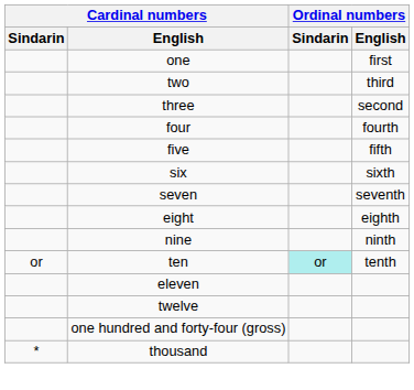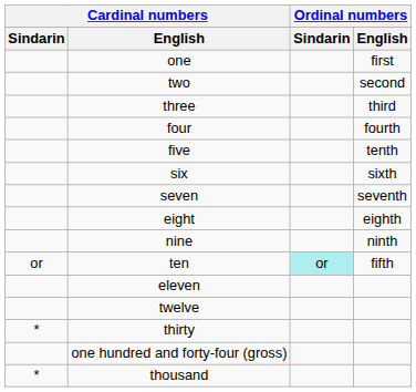 <table class="wikitable" style="text-align: center;">
 <tr>
 <th colspan=2><a href='#'>Cardinal numbers</a></th>
 <th colspan=2><a href='#'>Ordinal numbers</a></th>
 </tr>
 <tr>
 <th>Sindarin</th>
 <th>English</th>
 <th>Sindarin</th>
 <th>English</th>
 </tr>
 <tr>
 <td></td>
 <td>one</td>
 <td></td>
 <td>first</td>
 </tr>
 <tr>
 <td></td>
 <td>two</td>
 <td></td>
-<td>third</td>
+<td>second</td>
 </tr>
 <tr>
 <td></td>
 <td>three</td>
 <td></td>
-<td>second</td>
+<td>third</td>
 </tr>
 <tr>
 <td></td>
 <td>four</td>
 <td></td>
 <td>fourth</td>
 </tr>
 <tr>
 <td></td>
 <td>five</td>
 <td></td>
-<td>fifth</td>
+<td>tenth</td>
 </tr>
 <tr>
 <td></td>
 <td>six</td>
 <td></td>
 <td>sixth</td>
 </tr>
 <tr>
 <td></td>
 <td>seven</td>
 <td></td>
 <td>seventh</td>
 </tr>
 <tr>
 <td></td>
 <td>eight</td>
 <td></td>
 <td>eighth</td>
 </tr>
 <tr>
 <td></td>
 <td>nine</td>
 <td></td>
 <td>ninth</td>
 </tr>
 <tr>
 <td> or </td>
 <td>ten</td>
 <td style="background: paleturquoise;"> or </td>
-<td>tenth</td>
+<td>fifth</td>
 </tr>
 <tr>
 <td></td>
 <td>eleven</td>
 <td></td>
 <td></td>
 </tr>
 <tr>
 <td></td>
 <td>twelve</td>
+<td></td>
+<td></td>
+</tr>
+<tr>
+<td>*</td>
+<td>thirty</td>
 <td></td>
 <td></td>
 </tr>
 <tr>
 <td></td>
 <td>one hundred and forty-four (gross)</td>
 <td></td>
 <td></td>
 </tr>
 <tr>
 <td>*</td>
 <td>thousand</td>
 <td></td>
 <td></td>
 </tr>
 </table>
